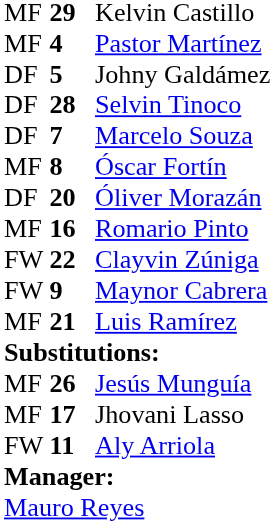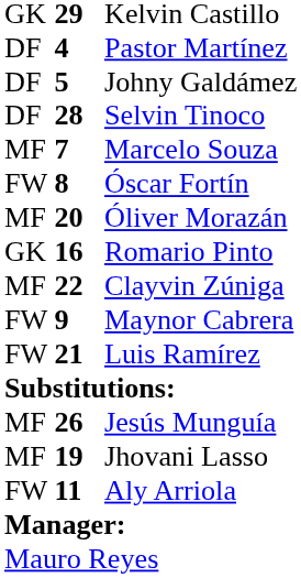 <table style = "font-size: 90%" cellspacing = "0" cellpadding = "0">
 <tr>
 <td colspan = 4></td>
 </tr>
 <tr>
 <th style="width:25px;"></th>
 <th style="width:25px;"></th>
 </tr>
 <tr>
-<td>MF</td>
+<td>GK</td>
 <td><strong>29</strong></td>
 <td> Kelvin Castillo</td>
 </tr>
 <tr>
-<td>MF</td>
+<td>DF</td>
 <td><strong>4</strong></td>
 <td> <a href='#'>Pastor Martínez</a></td>
 </tr>
 <tr>
 <td>DF</td>
 <td><strong>5</strong></td>
 <td> Johny Galdámez</td>
 </tr>
 <tr>
 <td>DF</td>
 <td><strong>28</strong></td>
 <td> <a href='#'>Selvin Tinoco</a></td>
 </tr>
 <tr>
-<td>DF</td>
+<td>MF</td>
 <td><strong>7</strong></td>
 <td> <a href='#'>Marcelo Souza</a></td>
 <td></td>
 <td></td>
 </tr>
 <tr>
-<td>MF</td>
+<td>FW</td>
 <td><strong>8</strong></td>
 <td> <a href='#'>Óscar Fortín</a></td>
 </tr>
 <tr>
-<td>DF</td>
+<td>MF</td>
 <td><strong>20</strong></td>
 <td> <a href='#'>Óliver Morazán</a></td>
 </tr>
 <tr>
-<td>MF</td>
+<td>GK</td>
 <td><strong>16</strong></td>
 <td> <a href='#'>Romario Pinto</a></td>
 <td></td>
 <td></td>
 <td></td>
 <td></td>
 </tr>
 <tr>
-<td>FW</td>
+<td>MF</td>
 <td><strong>22</strong></td>
 <td> <a href='#'>Clayvin Zúniga</a></td>
 </tr>
 <tr>
 <td>FW</td>
 <td><strong>9</strong></td>
 <td> <a href='#'>Maynor Cabrera</a></td>
 <td></td>
 <td></td>
 </tr>
 <tr>
-<td>MF</td>
+<td>FW</td>
 <td><strong>21</strong></td>
 <td> <a href='#'>Luis Ramírez</a></td>
 </tr>
 <tr>
 <td colspan = 3><strong>Substitutions:</strong></td>
 </tr>
 <tr>
 <td>MF</td>
 <td><strong>26</strong></td>
 <td> <a href='#'>Jesús Munguía</a></td>
 <td></td>
 <td></td>
 </tr>
 <tr>
 <td>MF</td>
-<td><strong>17</strong></td>
+<td><strong>19</strong></td>
 <td> Jhovani Lasso</td>
 <td></td>
 <td></td>
 </tr>
 <tr>
 <td>FW</td>
 <td><strong>11</strong></td>
 <td> <a href='#'>Aly Arriola</a></td>
 <td></td>
 <td></td>
 </tr>
 <tr>
 <td colspan = 3><strong>Manager:</strong></td>
 </tr>
 <tr>
 <td colspan = 3> <a href='#'>Mauro Reyes</a></td>
 </tr>
 </table>
